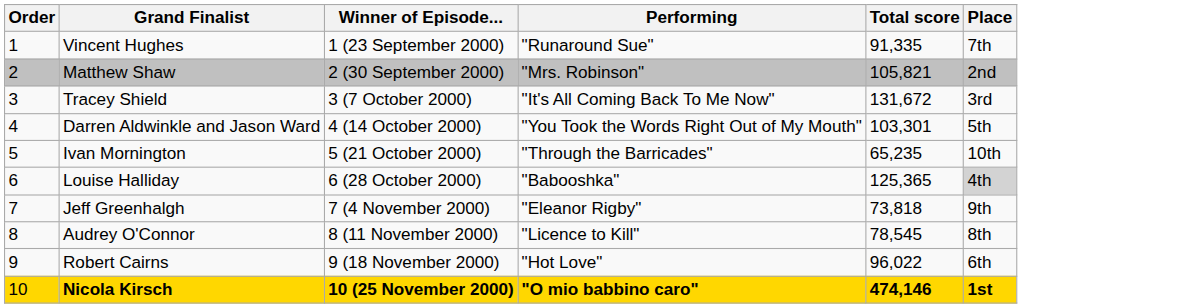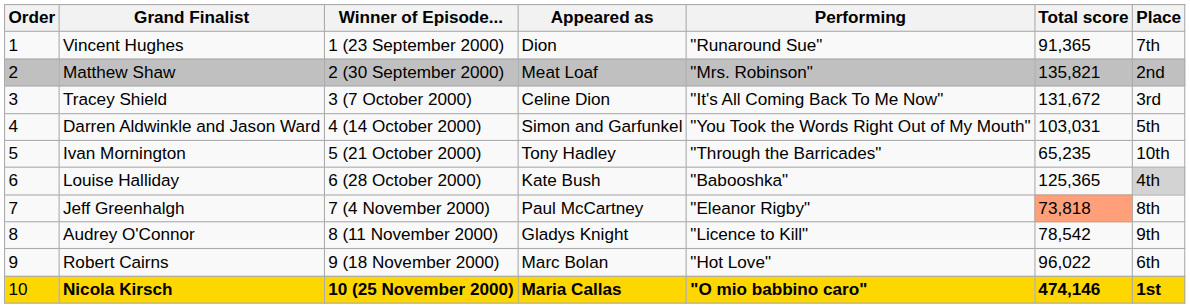 <table class="wikitable sortable">
 <tr>
 <th>Order</th>
 <th>Grand Finalist</th>
 <th>Winner of Episode...</th>
+<th>Appeared as</th>
 <th>Performing</th>
 <th>Total score</th>
 <th>Place</th>
 </tr>
 <tr>
 <td>1</td>
 <td>Vincent Hughes</td>
 <td>1 (23 September 2000)</td>
+<td>Dion</td>
 <td>"Runaround Sue"</td>
-<td>91,335</td>
+<td>91,365</td>
 <td>7th</td>
 </tr>
 <tr style="background:silver;">
 <td>2</td>
 <td>Matthew Shaw</td>
 <td>2 (30 September 2000)</td>
+<td>Meat Loaf</td>
 <td>"Mrs. Robinson"</td>
-<td>105,821</td>
+<td>135,821</td>
 <td>2nd</td>
 </tr>
 <tr>
 <td>3</td>
 <td>Tracey Shield</td>
 <td>3 (7 October 2000)</td>
+<td>Celine Dion</td>
 <td>"It's All Coming Back To Me Now"</td>
 <td>131,672</td>
 <td>3rd</td>
 </tr>
 <tr>
 <td>4</td>
 <td>Darren Aldwinkle and Jason Ward</td>
 <td>4 (14 October 2000)</td>
+<td>Simon and Garfunkel</td>
 <td>"You Took the Words Right Out of My Mouth"</td>
-<td>103,301</td>
+<td>103,031</td>
 <td>5th</td>
 </tr>
 <tr>
 <td>5</td>
 <td>Ivan Mornington</td>
 <td>5 (21 October 2000)</td>
+<td>Tony Hadley</td>
 <td>"Through the Barricades"</td>
 <td>65,235</td>
 <td>10th</td>
 </tr>
 <tr>
 <td>6</td>
 <td>Louise Halliday</td>
 <td>6 (28 October 2000)</td>
+<td>Kate Bush</td>
 <td>"Babooshka"</td>
 <td>125,365</td>
 <td style="background: lightgrey;">4th</td>
 </tr>
 <tr>
 <td>7</td>
 <td>Jeff Greenhalgh</td>
 <td>7 (4 November 2000)</td>
+<td>Paul McCartney</td>
 <td>"Eleanor Rigby"</td>
-<td>73,818</td>
-<td>9th</td>
+<td style="background: lightsalmon;">73,818</td>
+<td>8th</td>
 </tr>
 <tr>
 <td>8</td>
 <td>Audrey O'Connor</td>
 <td>8 (11 November 2000)</td>
+<td>Gladys Knight</td>
 <td>"Licence to Kill"</td>
-<td>78,545</td>
-<td>8th</td>
+<td>78,542</td>
+<td>9th</td>
 </tr>
 <tr>
 <td>9</td>
 <td>Robert Cairns</td>
 <td>9 (18 November 2000)</td>
+<td>Marc Bolan</td>
 <td>"Hot Love"</td>
 <td>96,022</td>
 <td>6th</td>
 </tr>
 <tr style="background:gold;">
 <td>10</td>
 <td><strong>Nicola Kirsch</strong></td>
 <td><strong>10 (25 November 2000)</strong></td>
+<td><strong>Maria Callas</strong></td>
 <td><strong>"O mio babbino caro"</strong></td>
 <td><strong>474,146</strong></td>
 <td><strong>1st</strong></td>
 </tr>
 </table>
